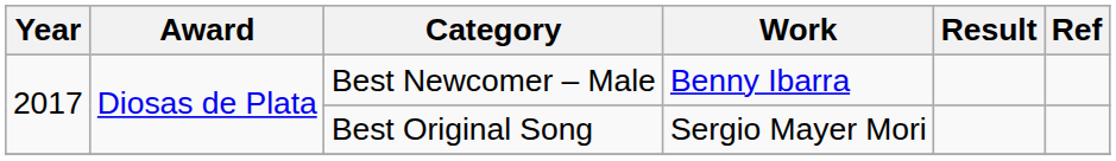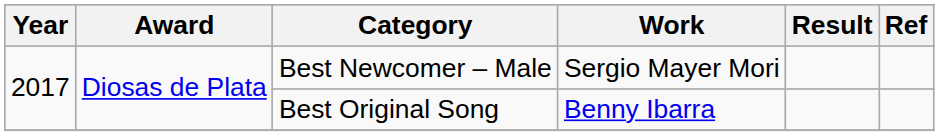 <table class="wikitable">
 <tr>
 <th>Year</th>
 <th>Award</th>
 <th>Category</th>
 <th>Work</th>
 <th>Result</th>
 <th>Ref</th>
 </tr>
 <tr>
 <td rowspan="2">2017</td>
 <td rowspan="2"><a href='#'>Diosas de Plata</a></td>
 <td>Best Newcomer – Male</td>
-<td><a href='#'>Benny Ibarra</a></td>
+<td>Sergio Mayer Mori</td>
 <td></td>
 <td></td>
 </tr>
 <tr>
 <td>Best Original Song</td>
-<td>Sergio Mayer Mori</td>
+<td><a href='#'>Benny Ibarra</a></td>
 <td></td>
 <td></td>
 </tr>
 <tr>
 </tr>
 </table>
